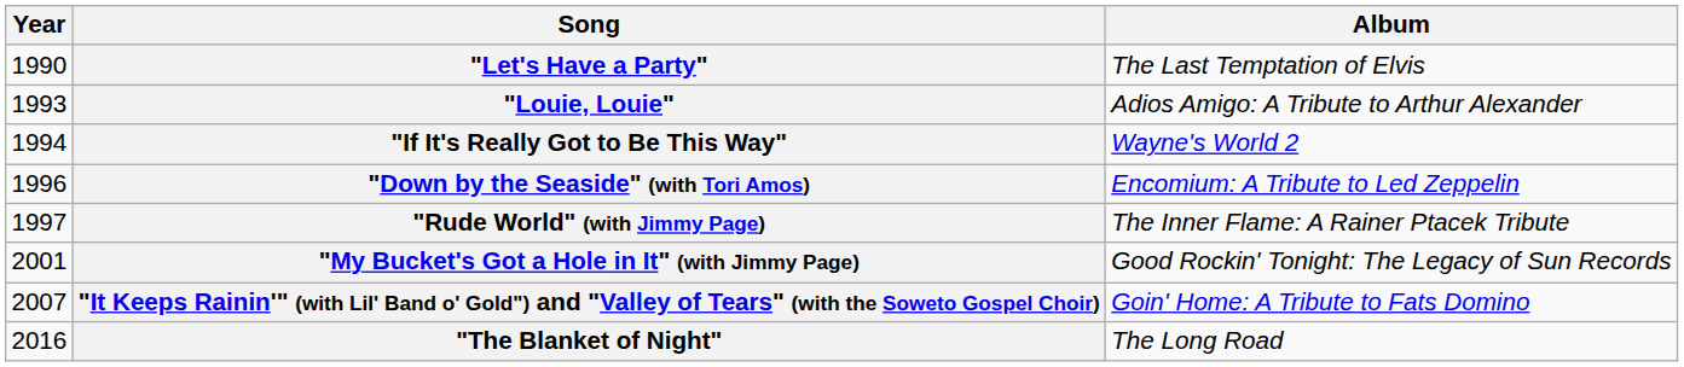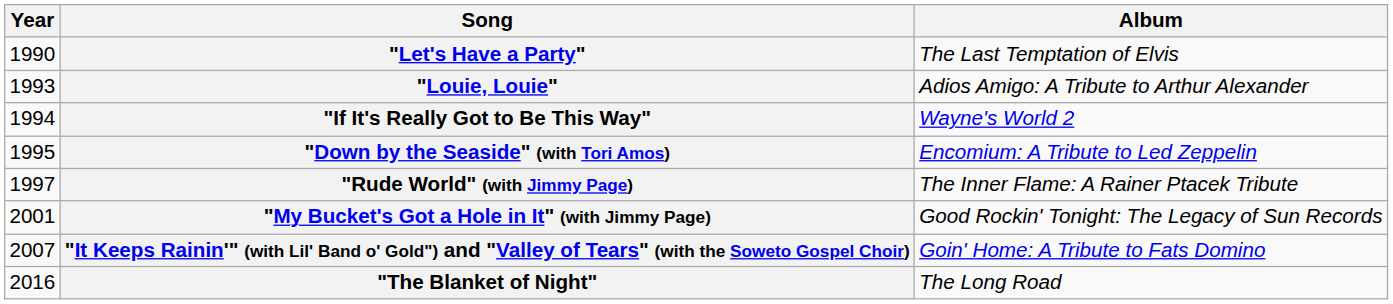 <table class="wikitable plainrowheaders">
 <tr>
 <th scope="col">Year</th>
 <th scope="col">Song</th>
 <th scope="col">Album</th>
 </tr>
 <tr>
 <td>1990</td>
 <th scope="row">"<a href='#'>Let's Have a Party</a>"</th>
 <td><em>The Last Temptation of Elvis</em></td>
 </tr>
 <tr>
 <td>1993</td>
 <th scope="row">"<a href='#'>Louie, Louie</a>"</th>
 <td><em>Adios Amigo: A Tribute to Arthur Alexander</em></td>
 </tr>
 <tr>
 <td>1994</td>
 <th scope="row">"If It's Really Got to Be This Way"</th>
 <td><em><a href='#'>Wayne's World 2</a></em></td>
 </tr>
 <tr>
-<td>1996</td>
+<td>1995</td>
 <th scope="row">"<a href='#'>Down by the Seaside</a>" <small>(with <a href='#'>Tori Amos</a>)</small></th>
 <td><em><a href='#'>Encomium: A Tribute to Led Zeppelin</a></em></td>
 </tr>
 <tr>
 <td>1997</td>
 <th scope="row">"Rude World" <small>(with <a href='#'>Jimmy Page</a>)</small></th>
 <td><em>The Inner Flame: A Rainer Ptacek Tribute</em></td>
 </tr>
 <tr>
 <td>2001</td>
 <th scope="row">"<a href='#'>My Bucket's Got a Hole in It</a>" <small>(with Jimmy Page)</small></th>
 <td><em>Good Rockin' Tonight: The Legacy of Sun Records</em></td>
 </tr>
 <tr>
 <td>2007</td>
 <th scope="row">"<a href='#'>It Keeps Rainin</a>'" <small>(with Lil' Band o' Gold")</small> and "<a href='#'>Valley of Tears</a>" <small>(with the <a href='#'>Soweto Gospel Choir</a>)</small></th>
 <td><em><a href='#'>Goin' Home: A Tribute to Fats Domino</a></em></td>
 </tr>
 <tr>
 <td>2016</td>
 <th scope="row">"The Blanket of Night"</th>
 <td><em>The Long Road</em></td>
 </tr>
 </table>
